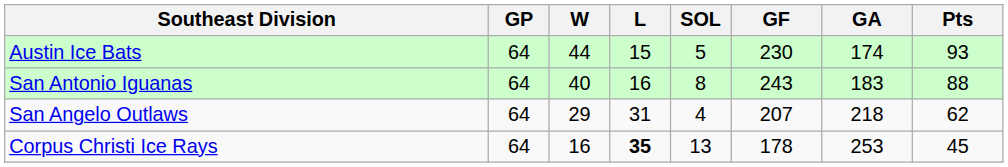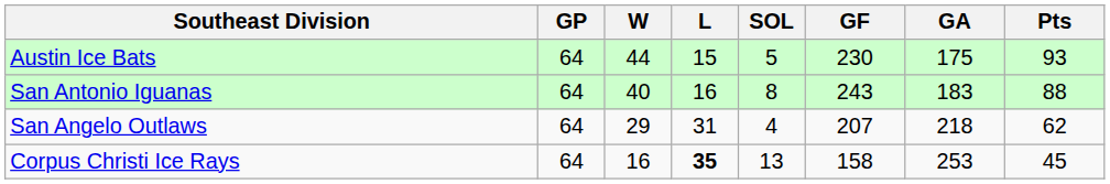 <table class="wikitable">
 <tr>
 <th width="40%" bgcolor="#e0e0e0">Southeast Division</th>
 <th width="5%" bgcolor="#e0e0e0">GP</th>
 <th width="5%" bgcolor="#e0e0e0">W</th>
 <th width="5%" bgcolor="#e0e0e0">L</th>
 <th width="5%" bgcolor="#e0e0e0">SOL</th>
 <th width="7.5%" bgcolor="#e0e0e0">GF</th>
 <th width="7.5%" bgcolor="#e0e0e0">GA</th>
 <th width="7.5%" bgcolor="#e0e0e0">Pts</th>
 </tr>
 <tr align="center" bgcolor="#CCFFCC">
 <td align="left"><a href='#'>Austin Ice Bats</a></td>
 <td>64</td>
 <td>44</td>
 <td>15</td>
 <td>5</td>
 <td>230</td>
-<td>174</td>
+<td>175</td>
 <td>93</td>
 </tr>
 <tr align="center" bgcolor="#CCFFCC">
 <td align="left"><a href='#'>San Antonio Iguanas</a></td>
 <td>64</td>
 <td>40</td>
 <td>16</td>
 <td>8</td>
 <td>243</td>
 <td>183</td>
 <td>88</td>
 </tr>
 <tr align="center">
 <td align="left"><a href='#'>San Angelo Outlaws</a></td>
 <td>64</td>
 <td>29</td>
 <td>31</td>
 <td>4</td>
 <td>207</td>
 <td>218</td>
 <td>62</td>
 </tr>
 <tr align="center">
 <td align="left"><a href='#'>Corpus Christi Ice Rays</a></td>
 <td>64</td>
 <td>16</td>
 <td><strong>35</strong></td>
 <td>13</td>
-<td>178</td>
+<td>158</td>
 <td>253</td>
 <td>45</td>
 </tr>
 </table>
